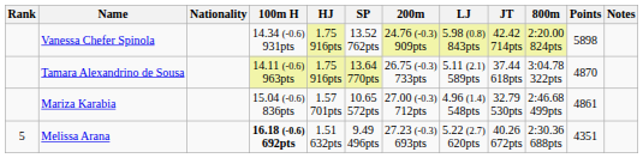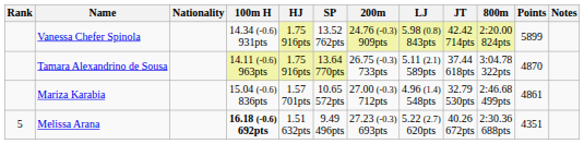 <table class="wikitable sortable" style="text-align:center">
 <tr>
 <th>Rank</th>
 <th>Name</th>
 <th>Nationality</th>
 <th>100m H</th>
 <th>HJ</th>
 <th>SP</th>
 <th>200m</th>
 <th>LJ</th>
 <th>JT</th>
 <th>800m</th>
 <th>Points</th>
 <th>Notes</th>
 </tr>
 <tr>
 <td align=center></td>
 <td align=left><a href='#'>Vanessa Chefer Spinola</a></td>
 <td align=left></td>
 <td>14.34 <small>(-0.6)</small><br> 931pts</td>
 <td bgcolor=#F2F5A9>1.75<br> 916pts</td>
 <td>13.52<br> 762pts</td>
 <td bgcolor=#F2F5A9>24.76 <small>(-0.3)</small><br> 909pts</td>
 <td bgcolor=#F2F5A9>5.98 <small>(0.8)</small><br> 843pts</td>
 <td bgcolor=#F2F5A9>42.42<br> 714pts</td>
 <td bgcolor=#F2F5A9>2:20.00<br> 824pts</td>
-<td>5898</td>
+<td>5899</td>
 <td></td>
 </tr>
 <tr>
 <td align=center></td>
 <td align=left><a href='#'>Tamara Alexandrino de Sousa</a></td>
 <td align=left></td>
 <td bgcolor=#F2F5A9>14.11 <small>(-0.6)</small><br> 963pts</td>
 <td bgcolor=#F2F5A9>1.75<br> 916pts</td>
 <td bgcolor=#F2F5A9>13.64<br> 770pts</td>
 <td>26.75 <small>(-0.3)</small><br> 733pts</td>
 <td>5.11 <small>(2.1)</small><br> 589pts</td>
 <td>37.44<br> 618pts</td>
 <td>3:04.78<br> 322pts</td>
 <td>4870</td>
 <td></td>
 </tr>
 <tr>
 <td align=center></td>
 <td align=left><a href='#'>Mariza Karabia</a></td>
 <td align=left></td>
 <td>15.04 <small>(-0.6)</small><br> 836pts</td>
 <td>1.57<br> 701pts</td>
 <td>10.65<br> 572pts</td>
 <td>27.00 <small>(-0.3)</small><br> 712pts</td>
 <td>4.96 <small>(1.4)</small><br> 548pts</td>
 <td>32.79<br> 530pts</td>
 <td>2:46.68<br> 499pts</td>
 <td>4861</td>
 <td></td>
 </tr>
 <tr>
 <td align=center>5</td>
 <td align=left><a href='#'>Melissa Arana</a></td>
 <td align=left></td>
 <td><strong>16.18 <small>(-0.6)</small><br> 692pts</strong></td>
 <td>1.51<br> 632pts</td>
 <td>9.49<br> 496pts</td>
 <td>27.23 <small>(-0.3)</small><br> 693pts</td>
 <td>5.22 <small>(2.7)</small><br> 620pts</td>
 <td>40.26<br> 672pts</td>
 <td>2:30.36<br> 688pts</td>
 <td>4351</td>
 <td></td>
 </tr>
 </table>
